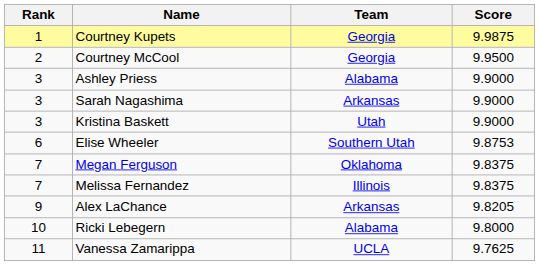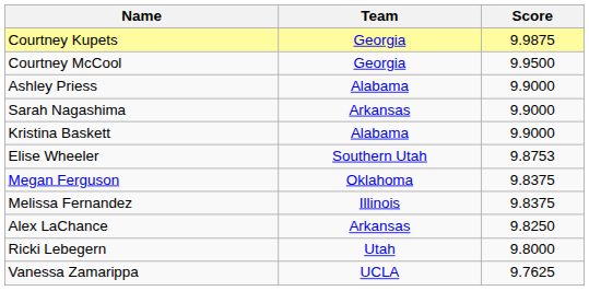 <table class="sortable wikitable" style="text-align:center" width=50%>
 <tr>
-<th>Rank</th>
 <th>Name</th>
 <th>Team</th>
 <th>Score</th>
 </tr>
 <tr bgcolor=fffca>
-<td>1</td>
 <td align="left">Courtney Kupets</td>
 <td><a href='#'>Georgia</a></td>
 <td>9.9875</td>
 </tr>
 <tr>
-<td>2</td>
 <td align="left">Courtney McCool</td>
 <td><a href='#'>Georgia</a></td>
 <td>9.9500</td>
 </tr>
 <tr>
-<td>3</td>
 <td align="left">Ashley Priess</td>
 <td><a href='#'>Alabama</a></td>
 <td>9.9000</td>
 </tr>
 <tr>
-<td>3</td>
 <td align="left">Sarah Nagashima</td>
 <td><a href='#'>Arkansas</a></td>
 <td>9.9000</td>
 </tr>
 <tr>
-<td>3</td>
 <td align="left">Kristina Baskett</td>
-<td><a href='#'>Utah</a></td>
+<td><a href='#'>Alabama</a></td>
 <td>9.9000</td>
 </tr>
 <tr>
-<td>6</td>
 <td align="left">Elise Wheeler</td>
 <td><a href='#'>Southern Utah</a></td>
 <td>9.8753</td>
 </tr>
 <tr>
-<td>7</td>
 <td align="left"><a href='#'>Megan Ferguson</a></td>
 <td><a href='#'>Oklahoma</a></td>
 <td>9.8375</td>
 </tr>
 <tr>
-<td>7</td>
 <td align="left">Melissa Fernandez</td>
 <td><a href='#'>Illinois</a></td>
 <td>9.8375</td>
 </tr>
 <tr>
-<td>9</td>
 <td align="left">Alex LaChance</td>
 <td><a href='#'>Arkansas</a></td>
-<td>9.8205</td>
+<td>9.8250</td>
 </tr>
 <tr>
-<td>10</td>
 <td align="left">Ricki Lebegern</td>
-<td><a href='#'>Alabama</a></td>
+<td><a href='#'>Utah</a></td>
 <td>9.8000</td>
 </tr>
 <tr>
-<td>11</td>
 <td align="left">Vanessa Zamarippa</td>
 <td><a href='#'>UCLA</a></td>
 <td>9.7625</td>
 </tr>
 </table>
